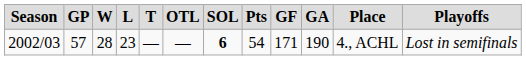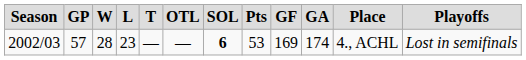 <table class="wikitable">
 <tr style="font-weight:bold; background-color:#dddddd;" align="center" |>
 <td>Season</td>
 <td>GP</td>
 <td>W</td>
 <td>L</td>
 <td>T</td>
 <td>OTL</td>
 <td>SOL</td>
 <td>Pts</td>
 <td>GF</td>
 <td>GA</td>
 <td>Place</td>
 <td>Playoffs</td>
 </tr>
 <tr align="center">
 <td>2002/03</td>
 <td>57</td>
 <td>28</td>
 <td>23</td>
 <td>—</td>
 <td>—</td>
 <td><strong>6</strong></td>
-<td>54</td>
-<td>171</td>
-<td>190</td>
+<td>53</td>
+<td>169</td>
+<td>174</td>
 <td align="left">4., ACHL</td>
 <td><em>Lost in semifinals</em></td>
 </tr>
 </table>
